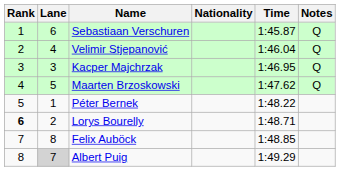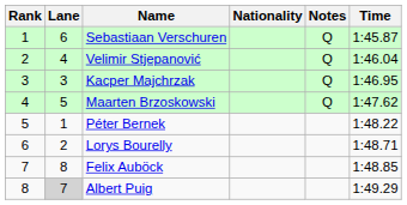 <table class="wikitable sortable" style="text-align:center">
 <tr>
 <th>Rank</th>
 <th>Lane</th>
 <th>Name</th>
 <th>Nationality</th>
+<th>Notes</th>
 <th>Time</th>
-<th>Notes</th>
 </tr>
 <tr bgcolor=ccffcc>
 <td>1</td>
 <td>6</td>
 <td align=left><a href='#'>Sebastiaan Verschuren</a></td>
 <td align=left></td>
+<td>Q</td>
 <td>1:45.87</td>
-<td>Q</td>
 </tr>
 <tr bgcolor=ccffcc>
 <td>2</td>
 <td>4</td>
 <td align=left><a href='#'>Velimir Stjepanović</a></td>
 <td align=left></td>
+<td>Q</td>
 <td>1:46.04</td>
-<td>Q</td>
 </tr>
 <tr bgcolor=ccffcc>
 <td>3</td>
 <td>3</td>
 <td align=left><a href='#'>Kacper Majchrzak</a></td>
 <td align=left></td>
+<td>Q</td>
 <td>1:46.95</td>
-<td>Q</td>
 </tr>
 <tr bgcolor=ccffcc>
 <td>4</td>
 <td>5</td>
 <td align=left><a href='#'>Maarten Brzoskowski</a></td>
 <td align=left></td>
+<td>Q</td>
 <td>1:47.62</td>
-<td>Q</td>
 </tr>
 <tr>
 <td>5</td>
 <td>1</td>
 <td align=left><a href='#'>Péter Bernek</a></td>
 <td align=left></td>
+<td></td>
 <td>1:48.22</td>
-<td></td>
 </tr>
 <tr>
-<td><strong>6</strong></td>
+<td>6</td>
 <td>2</td>
 <td align=left><a href='#'>Lorys Bourelly</a></td>
 <td align=left></td>
+<td></td>
 <td>1:48.71</td>
-<td></td>
 </tr>
 <tr>
 <td>7</td>
 <td>8</td>
 <td align=left><a href='#'>Felix Auböck</a></td>
 <td align=left></td>
+<td></td>
 <td>1:48.85</td>
-<td></td>
 </tr>
 <tr>
 <td>8</td>
 <td style="background: lightgrey;">7</td>
 <td align=left><a href='#'>Albert Puig</a></td>
 <td align=left></td>
+<td></td>
 <td>1:49.29</td>
-<td></td>
 </tr>
 </table>
